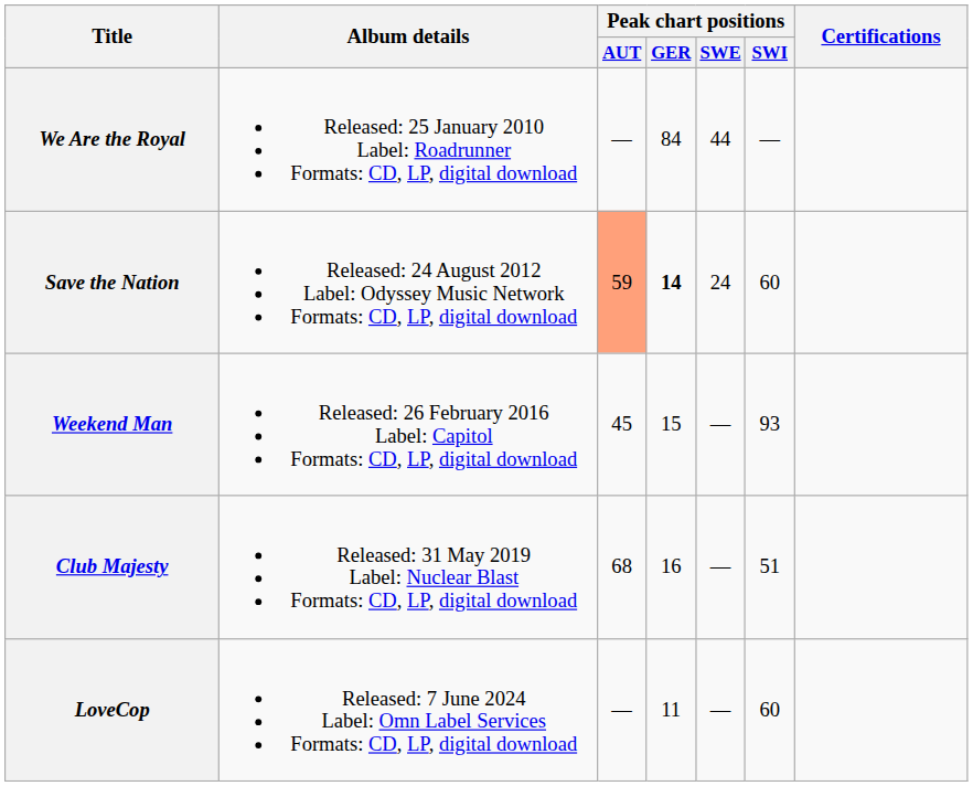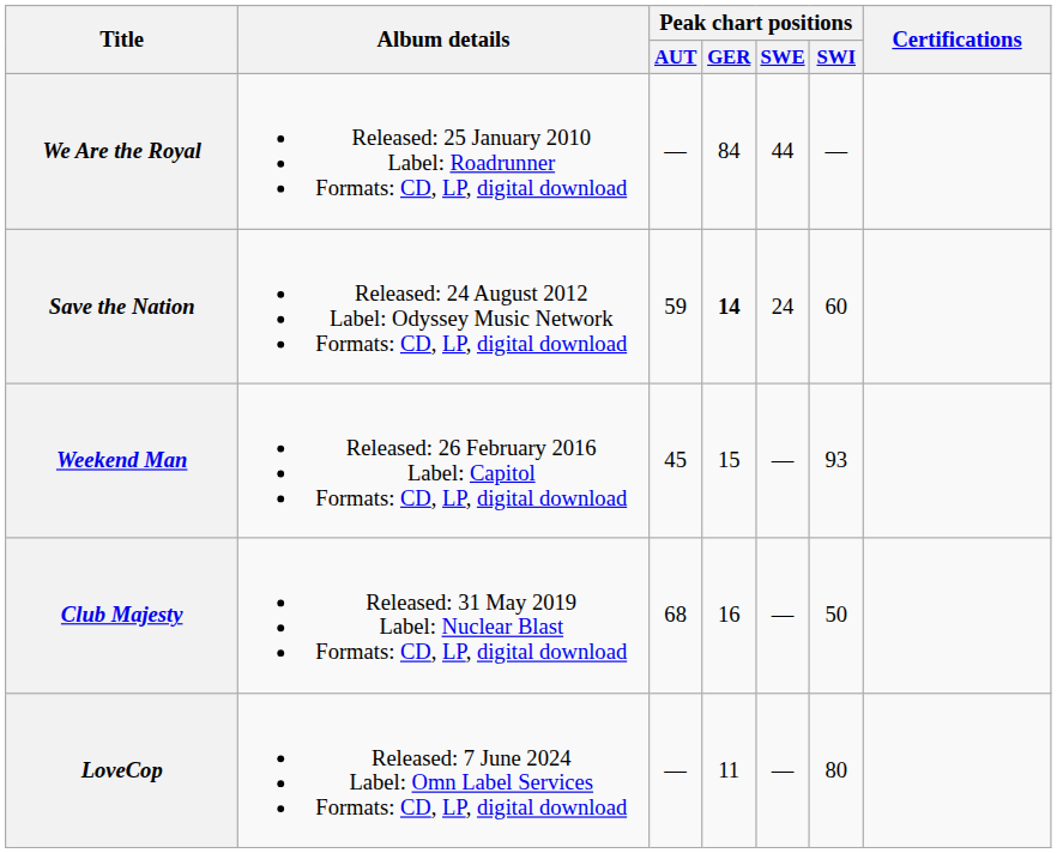 <table class="wikitable plainrowheaders" style="text-align:center;">
 <tr>
 <th scope="col" rowspan="2" style="width:10em;">Title</th>
 <th scope="col" rowspan="2" style="width:18em;">Album details</th>
 <th scope="col" colspan="4">Peak chart positions</th>
 <th scope="col" rowspan="2" style="width:8em;"><a href='#'>Certifications</a></th>
 </tr>
 <tr>
 <th scope="col" style="width:2.2em;font-size:90%;"><a href='#'>AUT</a><br></th>
 <th scope="col" style="width:2.2em;font-size:90%;"><a href='#'>GER</a><br></th>
 <th scope="col" style="width:2.2em;font-size:90%;"><a href='#'>SWE</a><br></th>
 <th scope="col" style="width:2.2em;font-size:90%;"><a href='#'>SWI</a><br></th>
 </tr>
 <tr>
 <th scope="row"><em>We Are the Royal</em></th>
 <td><br><ul><li>Released: 25 January 2010</li><li>Label: <a href='#'>Roadrunner</a></li><li>Formats: <a href='#'>CD</a>, <a href='#'>LP</a>, <a href='#'>digital download</a></li></ul></td>
 <td>—</td>
 <td>84</td>
 <td>44</td>
 <td>—</td>
 <td></td>
 </tr>
 <tr>
 <th scope="row"><em>Save the Nation</em></th>
 <td><br><ul><li>Released: 24 August 2012</li><li>Label: Odyssey Music Network</li><li>Formats: <a href='#'>CD</a>, <a href='#'>LP</a>, <a href='#'>digital download</a></li></ul></td>
-<td style="background: lightsalmon;">59</td>
+<td>59</td>
 <td><strong>14</strong></td>
 <td>24</td>
 <td>60</td>
 <td></td>
 </tr>
 <tr>
 <th scope="row"><em><a href='#'>Weekend Man</a></em></th>
 <td><br><ul><li>Released: 26 February 2016</li><li>Label: <a href='#'>Capitol</a></li><li>Formats: <a href='#'>CD</a>, <a href='#'>LP</a>, <a href='#'>digital download</a></li></ul></td>
 <td>45</td>
 <td>15</td>
 <td>—</td>
 <td>93</td>
 <td></td>
 </tr>
 <tr>
 <th scope="row"><em><a href='#'>Club Majesty</a></em></th>
 <td><br><ul><li>Released: 31 May 2019</li><li>Label: <a href='#'>Nuclear Blast</a></li><li>Formats: <a href='#'>CD</a>, <a href='#'>LP</a>, <a href='#'>digital download</a></li></ul></td>
 <td>68</td>
 <td>16</td>
 <td>—</td>
-<td>51</td>
+<td>50</td>
 <td></td>
 </tr>
 <tr>
 <th scope="row"><em>LoveCop</em></th>
 <td><br><ul><li>Released: 7 June 2024</li><li>Label: <a href='#'>Omn Label Services</a></li><li>Formats: <a href='#'>CD</a>, <a href='#'>LP</a>, <a href='#'>digital download</a></li></ul></td>
 <td>—</td>
 <td>11</td>
 <td>—</td>
-<td>60</td>
+<td>80</td>
 <td></td>
 </tr>
 </table>
